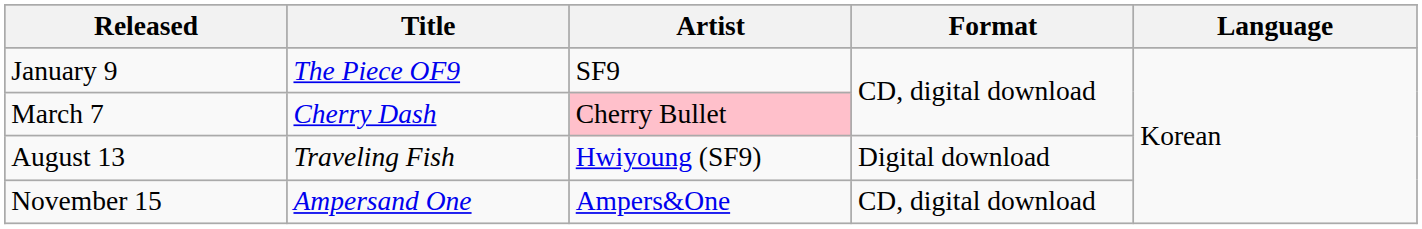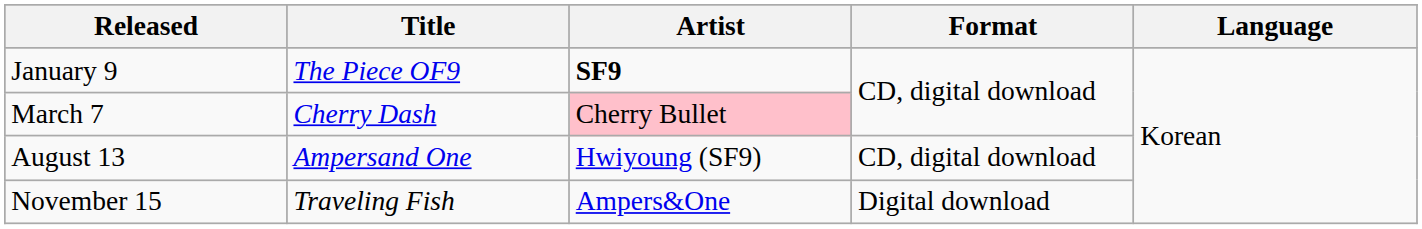 <table class="wikitable sortable" align="left center" style="width:65%;">
 <tr>
 <th style="width:20%;">Released</th>
 <th style="width:20%;">Title</th>
 <th style="width:20%;">Artist</th>
 <th style="width:20%;">Format</th>
 <th style="width:20%;">Language</th>
 </tr>
 <tr>
 <td>January 9</td>
 <td><em><a href='#'>The Piece OF9</a></em></td>
-<td>SF9</td>
+<td><strong>SF9</strong></td>
 <td rowspan="2">CD, digital download</td>
 <td rowspan="4">Korean</td>
 </tr>
 <tr>
 <td>March 7</td>
 <td><em><a href='#'>Cherry Dash</a></em></td>
 <td style="background: pink;">Cherry Bullet</td>
 </tr>
 <tr>
 <td>August 13</td>
-<td><em>Traveling Fish</em></td>
+<td><a href='#'><em>Ampersand One</em></a></td>
 <td><a href='#'>Hwiyoung</a> (SF9)</td>
-<td>Digital download</td>
+<td>CD, digital download</td>
 </tr>
 <tr>
 <td>November 15</td>
-<td><a href='#'><em>Ampersand One</em></a></td>
+<td><em>Traveling Fish</em></td>
 <td><a href='#'>Ampers&One</a></td>
-<td>CD, digital download</td>
+<td>Digital download</td>
 </tr>
 </table>
